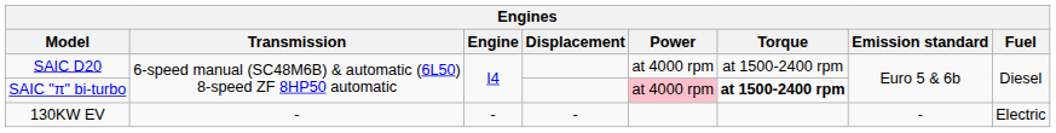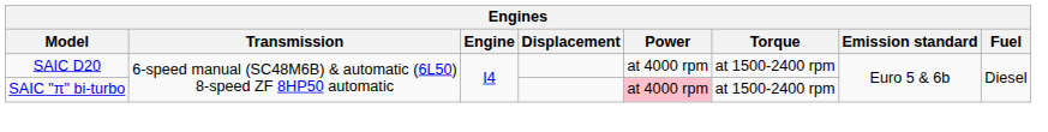 <table class="wikitable" style="text-align:center; font-size:100%;">
 <tr>
 <th colspan=8>Engines</th>
 </tr>
 <tr style="background:#dcdcdc; text-align:center; vertical-align:middle;">
 <th>Model</th>
 <th>Transmission</th>
 <th>Engine</th>
 <th>Displacement</th>
 <th>Power</th>
 <th>Torque</th>
 <th>Emission standard</th>
 <th>Fuel</th>
 </tr>
 <tr>
 <td><a href='#'>SAIC D20</a></td>
 <td rowspan="2">6-speed manual (SC48M6B) & automatic (<a href='#'>6L50</a>)<br> 8-speed ZF <a href='#'>8HP50</a> automatic</td>
 <td rowspan="2"><a href='#'>I4</a></td>
 <td></td>
 <td> at 4000 rpm</td>
 <td> at 1500-2400 rpm</td>
 <td rowspan="2">Euro 5 & 6b</td>
 <td rowspan="2">Diesel</td>
 </tr>
 <tr>
 <td><a href='#'>SAIC "π" bi-turbo</a></td>
 <td></td>
 <td style="background: pink;"> at 4000 rpm</td>
-<td><strong> at 1500-2400 rpm</strong></td>
-</tr>
-<tr>
-<td>130KW EV</td>
-<td>-</td>
-<td>-</td>
-<td>-</td>
-<td></td>
-<td></td>
-<td>-</td>
-<td>Electric</td>
+<td> at 1500-2400 rpm</td>
 </tr>
 </table>
